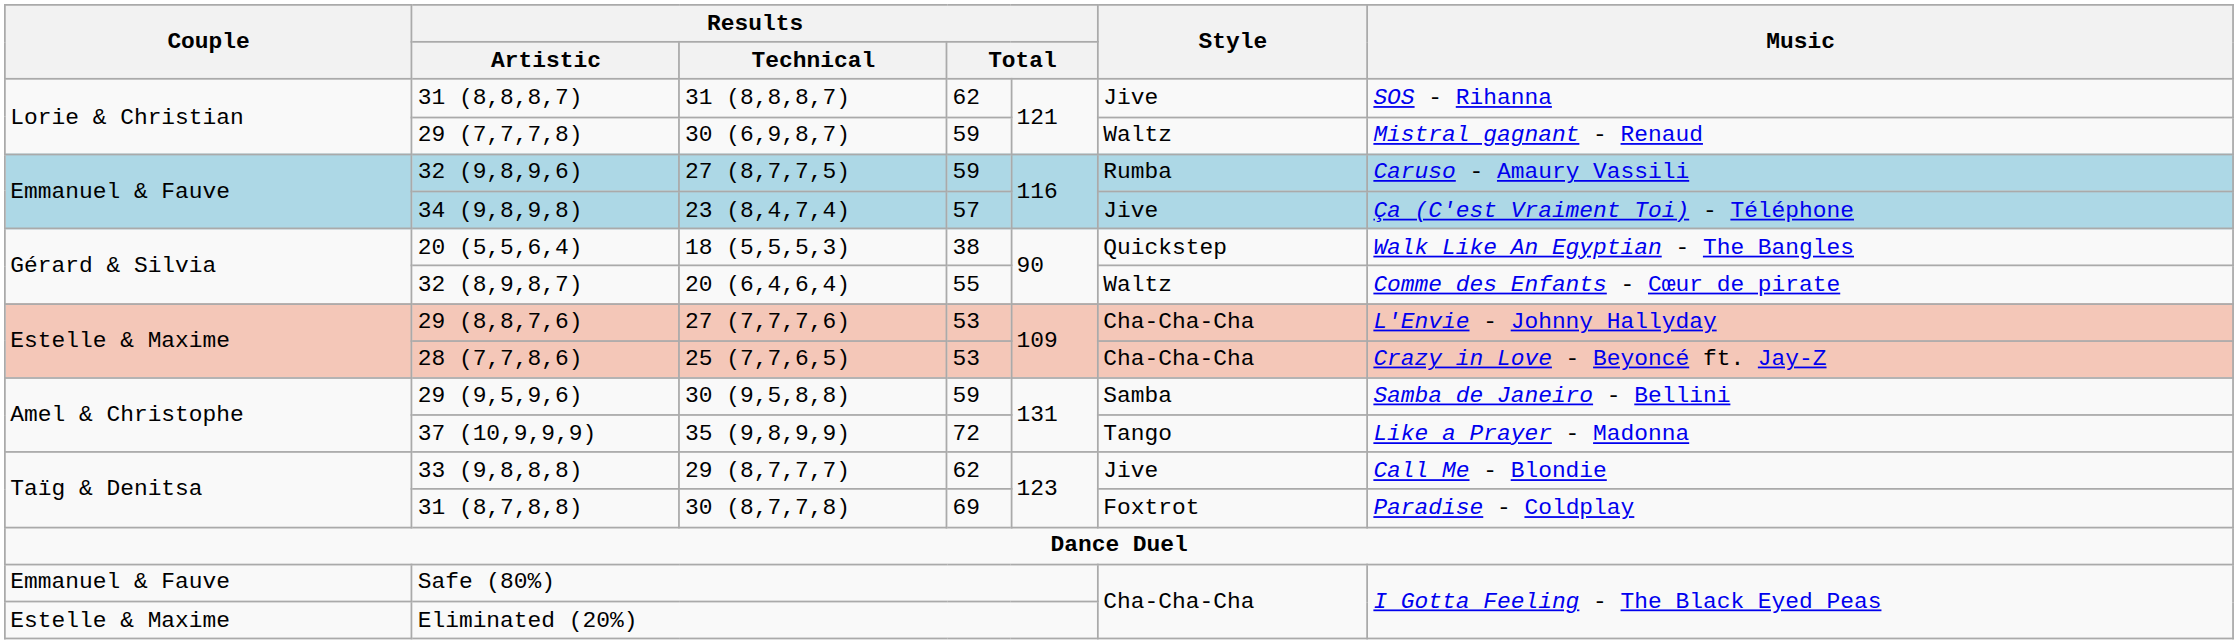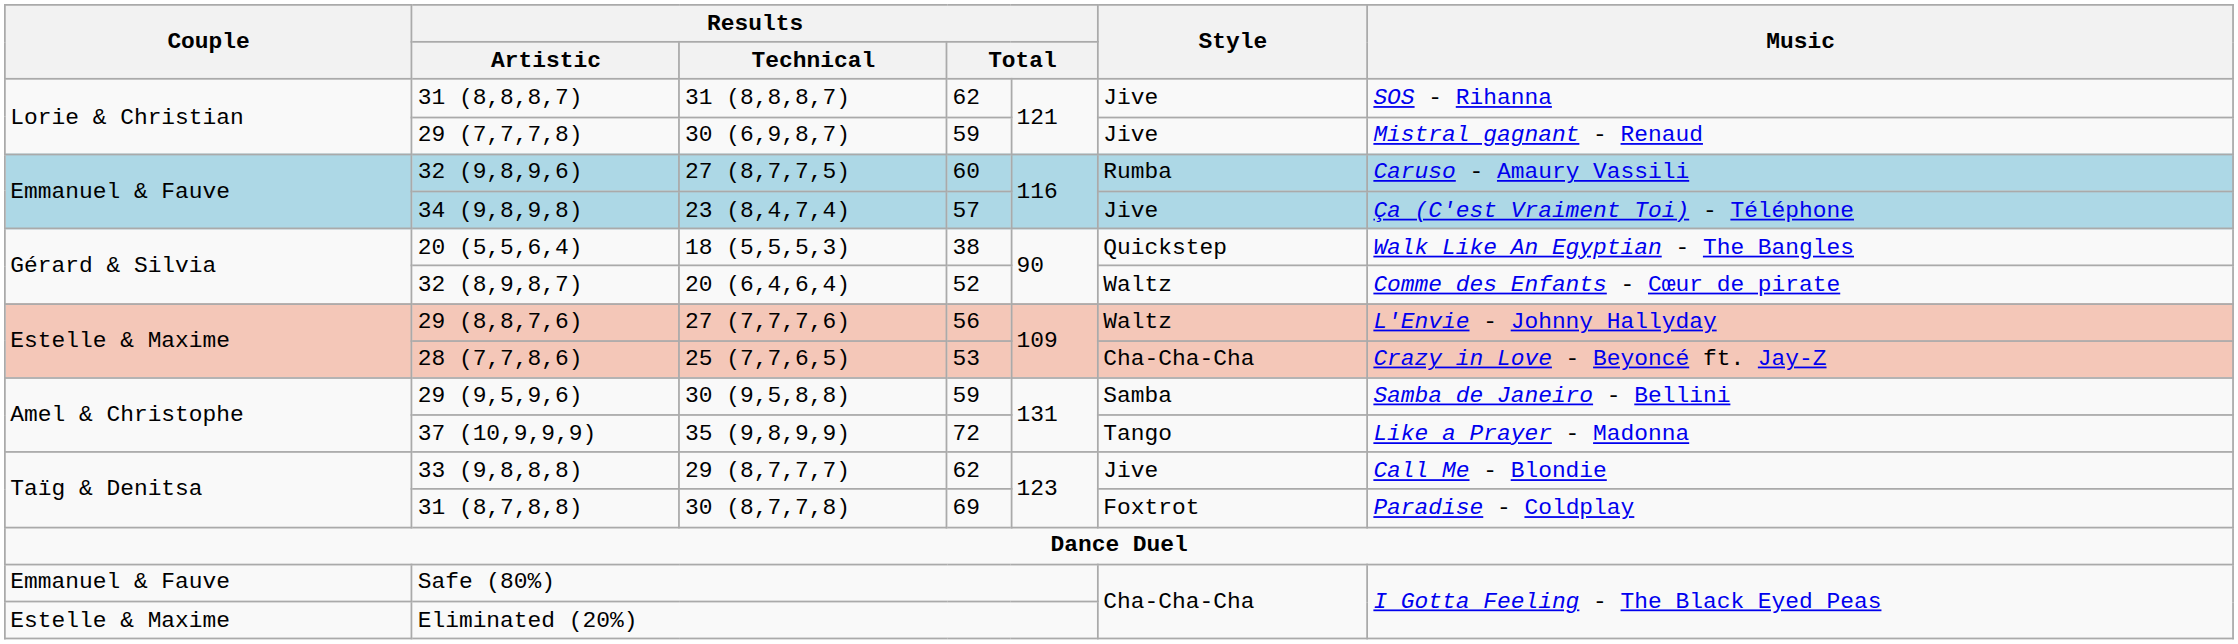 <table class="wikitable" style="width:80%;">
 <tr>
 <th rowspan="2">Couple</th>
 <th colspan=4>Results</th>
 <th rowspan="2">Style</th>
 <th rowspan="2">Music</th>
 </tr>
 <tr>
 <th style="width:12%;">Artistic</th>
 <th style="width:12%;">Technical</th>
 <th colspan="2">Total</th>
 </tr>
 <tr>
 <td rowspan="2">Lorie & Christian</td>
 <td>31 (8,8,8,7)</td>
 <td>31 (8,8,8,7)</td>
 <td>62</td>
 <td rowspan="2">121</td>
 <td>Jive</td>
 <td><em><a href='#'>SOS</a></em> - <a href='#'>Rihanna</a></td>
 </tr>
 <tr>
 <td>29 (7,7,7,8)</td>
 <td>30 (6,9,8,7)</td>
 <td>59</td>
-<td>Waltz</td>
+<td>Jive</td>
 <td><em><a href='#'>Mistral gagnant</a></em> - <a href='#'>Renaud</a></td>
 </tr>
 <tr style="background:lightblue;">
 <td rowspan="2">Emmanuel & Fauve</td>
 <td>32 (9,8,9,6)</td>
 <td>27 (8,7,7,5)</td>
-<td>59</td>
+<td>60</td>
 <td rowspan="2">116</td>
 <td>Rumba</td>
 <td><em><a href='#'>Caruso</a></em> - <a href='#'>Amaury Vassili</a></td>
 </tr>
 <tr style="background:lightblue;">
 <td>34 (9,8,9,8)</td>
 <td>23 (8,4,7,4)</td>
 <td>57</td>
 <td>Jive</td>
 <td><em><a href='#'>Ça (C'est Vraiment Toi)</a></em> - <a href='#'>Téléphone</a></td>
 </tr>
 <tr>
 <td rowspan="2">Gérard & Silvia</td>
 <td>20 (5,5,6,4)</td>
 <td>18 (5,5,5,3)</td>
 <td>38</td>
 <td rowspan="2">90</td>
 <td>Quickstep</td>
 <td><em><a href='#'>Walk Like An Egyptian</a></em> - <a href='#'>The Bangles</a></td>
 </tr>
 <tr>
 <td>32 (8,9,8,7)</td>
 <td>20 (6,4,6,4)</td>
-<td>55</td>
+<td>52</td>
 <td>Waltz</td>
 <td><em><a href='#'>Comme des Enfants</a></em> - <a href='#'>Cœur de pirate</a></td>
 </tr>
 <tr>
 <td style="background:#f4c7b8;" rowspan="2">Estelle & Maxime</td>
 <td style="background:#f4c7b8;">29 (8,8,7,6)</td>
 <td style="background:#f4c7b8;">27 (7,7,7,6)</td>
-<td style="background:#f4c7b8;">53</td>
+<td style="background:#f4c7b8;">56</td>
 <td style="background:#f4c7b8;" rowspan="2">109</td>
-<td style="background:#f4c7b8;">Cha-Cha-Cha</td>
+<td style="background:#f4c7b8;">Waltz</td>
 <td style="background:#f4c7b8;"><em><a href='#'>L'Envie</a></em> - <a href='#'>Johnny Hallyday</a></td>
 </tr>
 <tr>
 <td style="background:#f4c7b8;">28 (7,7,8,6)</td>
 <td style="background:#f4c7b8;">25 (7,7,6,5)</td>
 <td style="background:#f4c7b8;">53</td>
 <td style="background:#f4c7b8;">Cha-Cha-Cha</td>
 <td style="background:#f4c7b8;"><em><a href='#'>Crazy in Love</a></em> - <a href='#'>Beyoncé</a> ft. <a href='#'>Jay-Z</a></td>
 </tr>
 <tr>
 <td rowspan="2">Amel & Christophe</td>
 <td>29 (9,5,9,6)</td>
 <td>30 (9,5,8,8)</td>
 <td>59</td>
 <td rowspan="2">131</td>
 <td>Samba</td>
 <td><em><a href='#'>Samba de Janeiro</a></em> - <a href='#'>Bellini</a></td>
 </tr>
 <tr>
 <td>37 (10,9,9,9)</td>
 <td>35 (9,8,9,9)</td>
 <td>72</td>
 <td>Tango</td>
 <td><em><a href='#'>Like a Prayer</a></em> - <a href='#'>Madonna</a></td>
 </tr>
 <tr>
 <td rowspan="2">Taïg & Denitsa</td>
 <td>33 (9,8,8,8)</td>
 <td>29 (8,7,7,7)</td>
 <td>62</td>
 <td rowspan="2">123</td>
 <td>Jive</td>
 <td><em><a href='#'>Call Me</a></em> - <a href='#'>Blondie</a></td>
 </tr>
 <tr>
 <td>31 (8,7,8,8)</td>
 <td>30 (8,7,7,8)</td>
 <td>69</td>
 <td>Foxtrot</td>
 <td><em><a href='#'>Paradise</a></em> - <a href='#'>Coldplay</a></td>
 </tr>
 <tr>
 <td colspan=7 style="text-align:center;"><strong>Dance Duel</strong></td>
 </tr>
 <tr>
 <td>Emmanuel & Fauve</td>
 <td colspan=4>Safe (80%)</td>
 <td rowspan=2>Cha-Cha-Cha</td>
 <td rowspan=2><em><a href='#'>I Gotta Feeling</a></em> - <a href='#'>The Black Eyed Peas</a></td>
 </tr>
 <tr>
 <td>Estelle & Maxime</td>
 <td colspan=4>Eliminated (20%)</td>
 </tr>
 </table>
